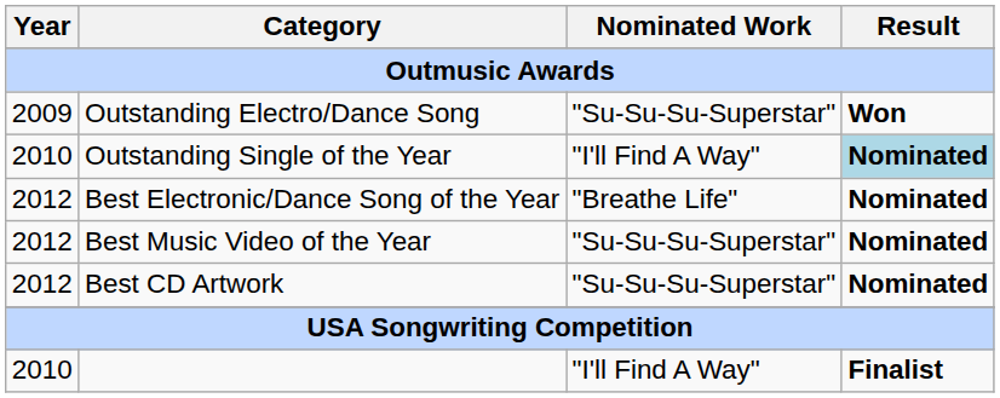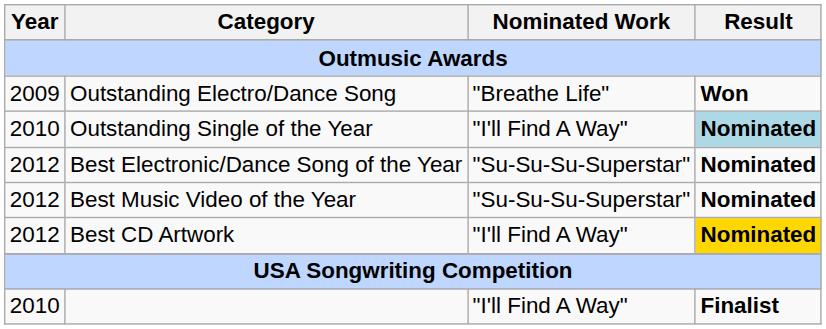 <table class="wikitable">
 <tr ---- bgcolor="#ebf5ff">
 <th>Year</th>
 <th>Category</th>
 <th>Nominated Work</th>
 <th>Result</th>
 </tr>
 <tr>
 </tr>
 <tr ---- bgcolor="#bfd7ff">
 <td colspan=6 align=center><strong>Outmusic Awards</strong></td>
 </tr>
 <tr>
 <td>2009</td>
 <td>Outstanding Electro/Dance Song</td>
-<td>"Su-Su-Su-Superstar"</td>
+<td>"Breathe Life"</td>
 <td><strong>Won</strong></td>
 </tr>
 <tr>
 <td>2010</td>
 <td>Outstanding Single of the Year</td>
 <td>"I'll Find A Way"</td>
 <td style="background: lightblue;"><strong>Nominated</strong></td>
 </tr>
 <tr>
 <td>2012</td>
 <td>Best Electronic/Dance Song of the Year</td>
-<td>"Breathe Life"</td>
+<td>"Su-Su-Su-Superstar"</td>
 <td><strong>Nominated</strong></td>
 </tr>
 <tr>
 <td>2012</td>
 <td>Best Music Video of the Year</td>
 <td>"Su-Su-Su-Superstar"</td>
 <td><strong>Nominated</strong></td>
 </tr>
 <tr>
 <td>2012</td>
 <td>Best CD Artwork</td>
-<td>"Su-Su-Su-Superstar"</td>
-<td><strong>Nominated</strong></td>
+<td>"I'll Find A Way"</td>
+<td style="background: gold;"><strong>Nominated</strong></td>
 </tr>
 <tr>
 </tr>
 <tr ---- bgcolor="#bfd7ff">
 <td colspan=6 align=center><strong>USA Songwriting Competition</strong></td>
 </tr>
 <tr>
 <td>2010</td>
 <td></td>
 <td>"I'll Find A Way"</td>
 <td><strong>Finalist</strong></td>
 </tr>
 </table>
